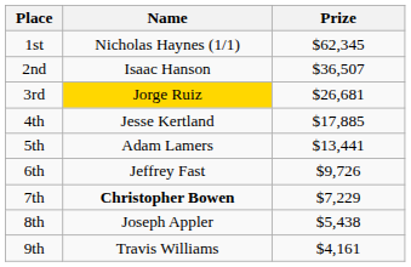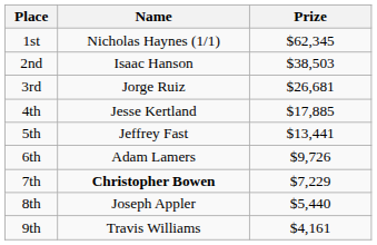 <table class="wikitable">
 <tr>
 <th width="50">Place</th>
 <th width="200">Name</th>
 <th width="125">Prize</th>
 </tr>
 <tr>
 <td align = "center">1st</td>
 <td align = "center">Nicholas Haynes (1/1)</td>
 <td align = "center">$62,345</td>
 </tr>
 <tr>
 <td align = "center">2nd</td>
 <td align = "center">Isaac Hanson</td>
-<td align = "center">$36,507</td>
+<td align = "center">$38,503</td>
 </tr>
 <tr>
 <td align = "center">3rd</td>
-<td align = "center" style="background: gold;">Jorge Ruiz</td>
+<td align = "center">Jorge Ruiz</td>
 <td align = "center">$26,681</td>
 </tr>
 <tr>
 <td align = "center">4th</td>
 <td align = "center">Jesse Kertland</td>
 <td align = "center">$17,885</td>
 </tr>
 <tr>
 <td align = "center">5th</td>
-<td align = "center">Adam Lamers</td>
+<td align = "center">Jeffrey Fast</td>
 <td align = "center">$13,441</td>
 </tr>
 <tr>
 <td align = "center">6th</td>
-<td align = "center">Jeffrey Fast</td>
+<td align = "center">Adam Lamers</td>
 <td align = "center">$9,726</td>
 </tr>
 <tr>
 <td align = "center">7th</td>
 <td align = "center"><strong>Christopher Bowen</strong></td>
 <td align = "center">$7,229</td>
 </tr>
 <tr>
 <td align = "center">8th</td>
 <td align = "center">Joseph Appler</td>
-<td align = "center">$5,438</td>
+<td align = "center">$5,440</td>
 </tr>
 <tr>
 <td align = "center">9th</td>
 <td align = "center">Travis Williams</td>
 <td align = "center">$4,161</td>
 </tr>
 </table>
